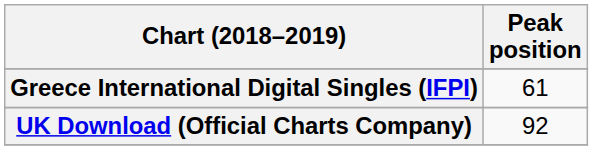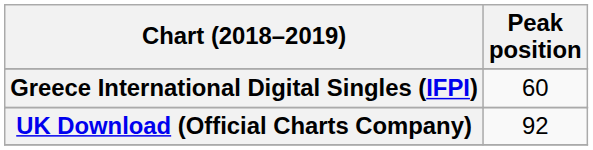 <table class="wikitable sortable plainrowheaders" style="text-align:center">
 <tr>
 <th scope="col">Chart (2018–2019)</th>
 <th scope="col">Peak<br> position</th>
 </tr>
 <tr>
 </tr>
 <tr>
 <th scope="row">Greece International Digital Singles (<a href='#'>IFPI</a>)</th>
-<td>61</td>
+<td>60</td>
 </tr>
 <tr>
 </tr>
 <tr>
 <th scope="row"><a href='#'>UK Download</a> (Official Charts Company)</th>
 <td>92</td>
 </tr>
 <tr>
 </tr>
 </table>
